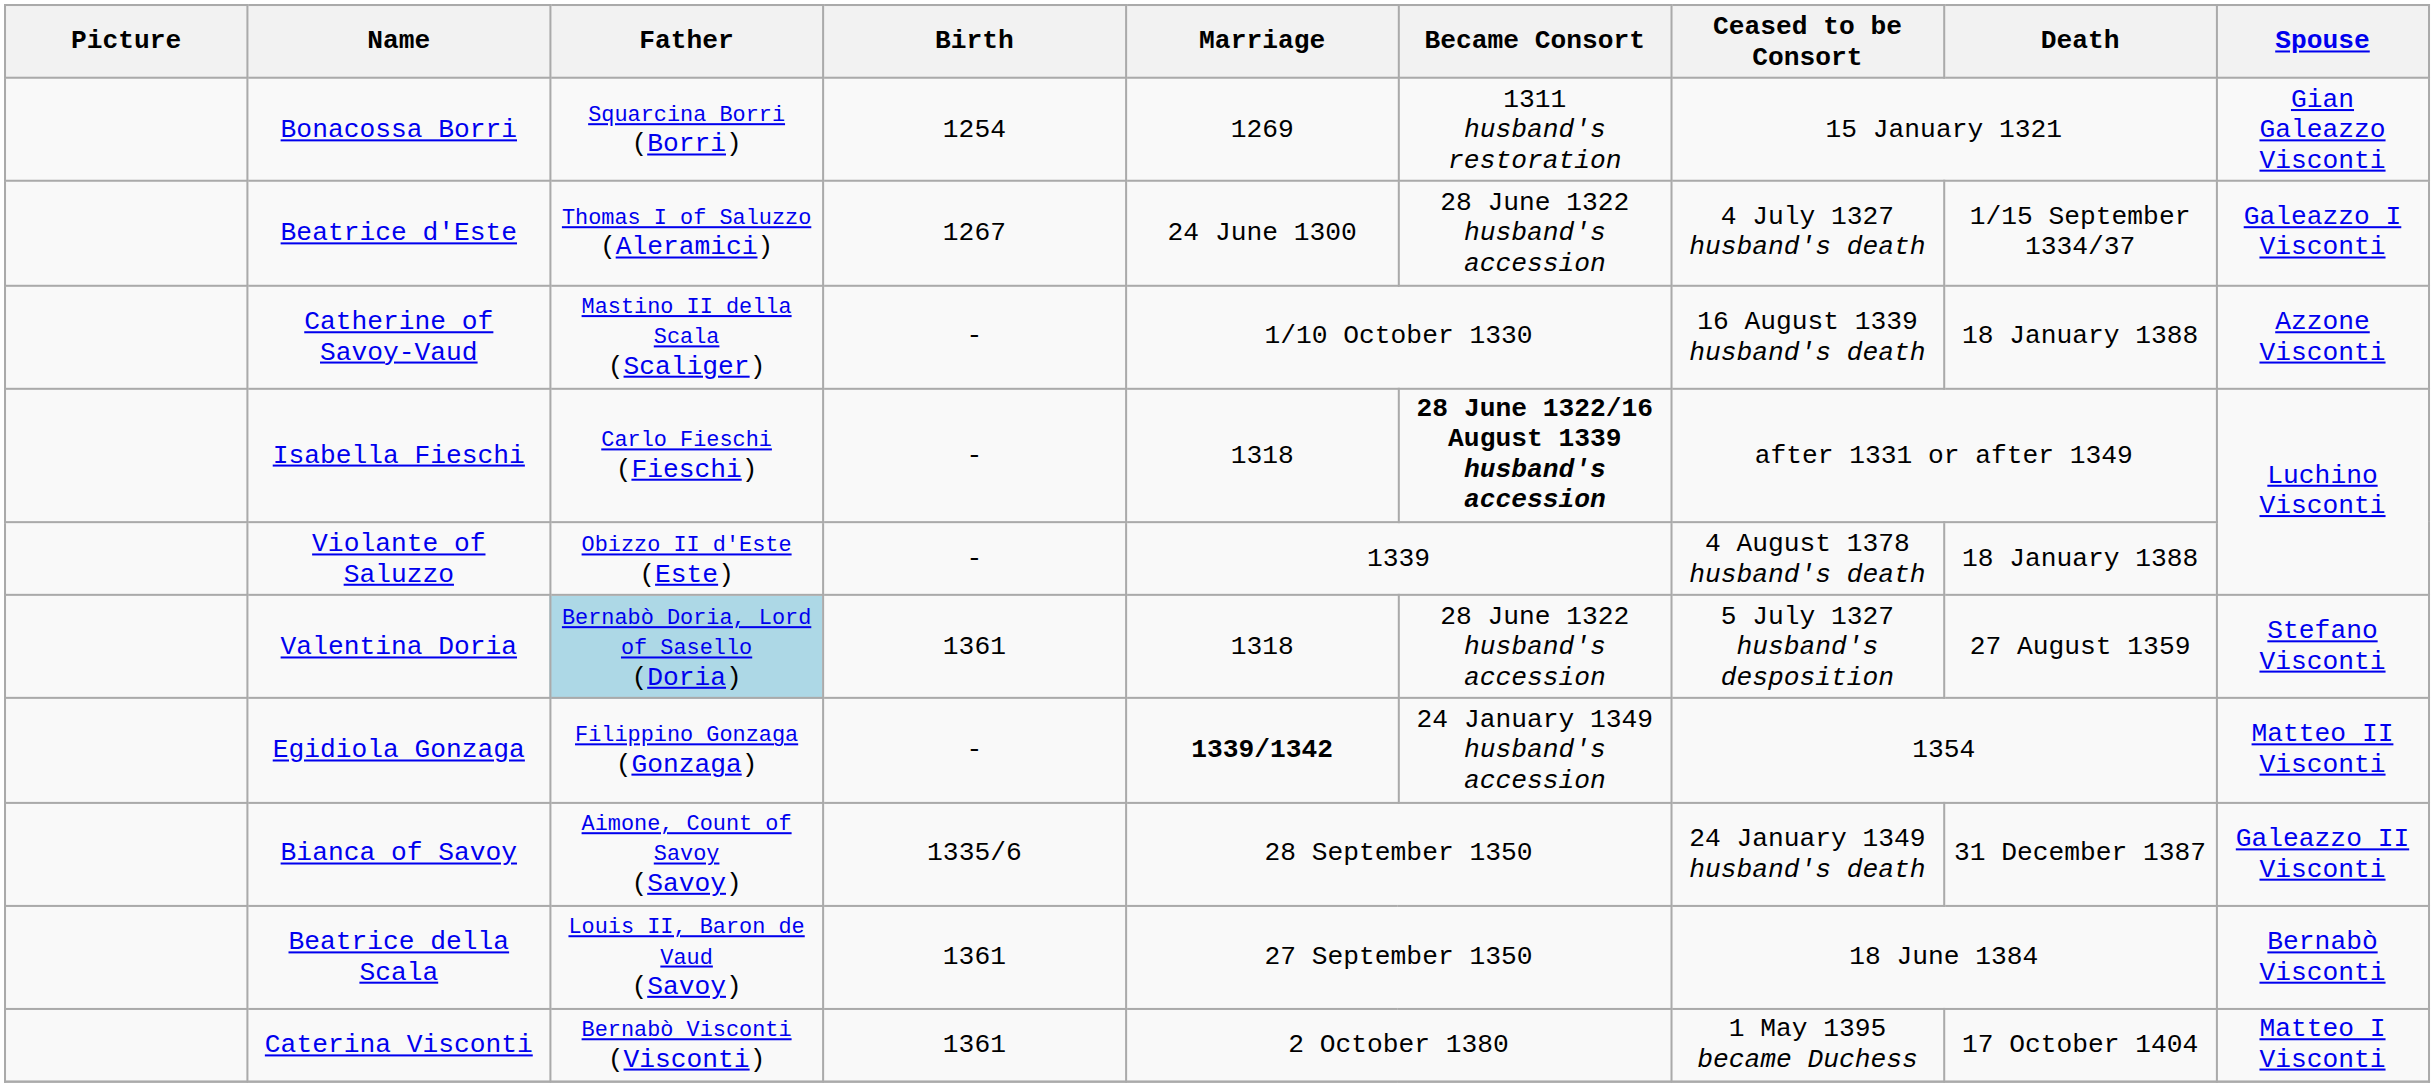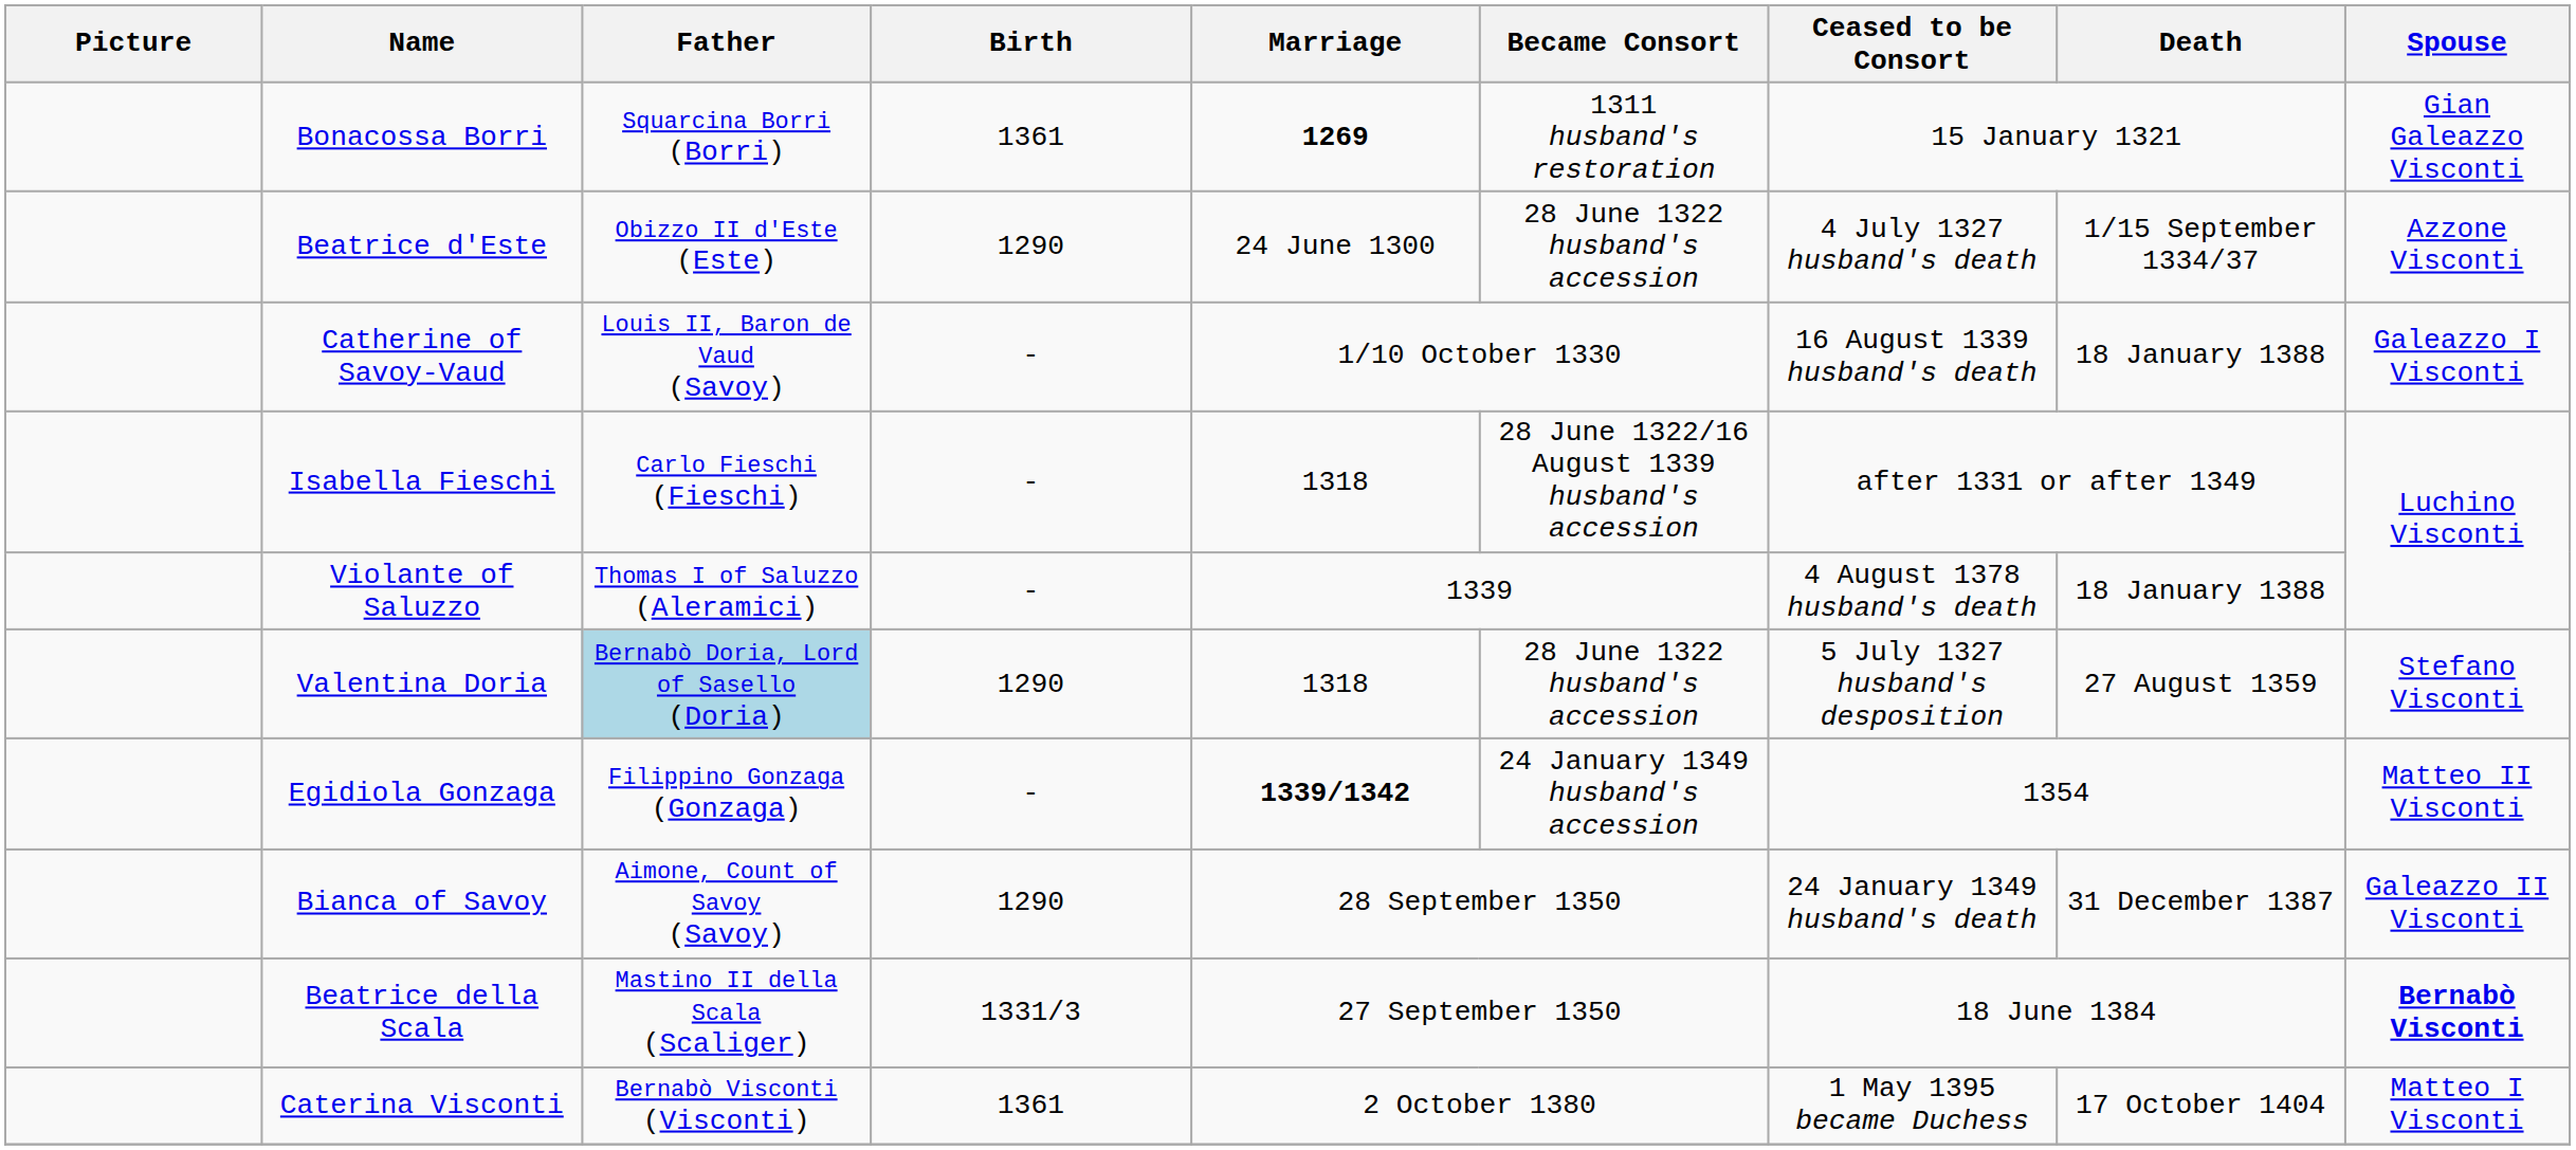 <table width=95% class="wikitable">
 <tr>
 <th width = "8%">Picture</th>
 <th width = "10%">Name</th>
 <th width = "9%">Father</th>
 <th width = "10%">Birth</th>
 <th width = "9%">Marriage</th>
 <th width = "9%">Became Consort</th>
 <th width = "9%">Ceased to be Consort</th>
 <th width = "9%">Death</th>
 <th width = "7%"><a href='#'>Spouse</a></th>
 </tr>
 <tr>
 <td align="center"></td>
 <td align="center"><a href='#'>Bonacossa Borri</a></td>
 <td align="center"><small><a href='#'>Squarcina Borri</a></small><br>(<a href='#'>Borri</a>)</td>
-<td align="center">1254</td>
-<td align="center">1269</td>
+<td align="center">1361</td>
+<td align="center"><strong>1269</strong></td>
 <td align="center">1311<br><em>husband's restoration</em></td>
 <td align="center" colspan="2">15 January 1321</td>
 <td align="center"><a href='#'>Gian Galeazzo Visconti</a></td>
 </tr>
 <tr>
 <td align="center"></td>
 <td align="center"><a href='#'>Beatrice d'Este</a></td>
-<td align="center"><small><a href='#'>Thomas I of Saluzzo</a></small><br>(<a href='#'>Aleramici</a>)</td>
-<td align="center">1267</td>
+<td align="center"><small><a href='#'>Obizzo II d'Este</a></small><br>(<a href='#'>Este</a>)</td>
+<td align="center">1290</td>
 <td align="center">24 June 1300</td>
 <td align="center">28 June 1322<br><em>husband's accession</em></td>
 <td align="center">4 July 1327<br><em>husband's death</em></td>
 <td align="center">1/15 September 1334/37</td>
-<td align="center"><a href='#'>Galeazzo I Visconti</a></td>
+<td align="center"><a href='#'>Azzone Visconti</a></td>
 </tr>
 <tr>
 <td align="center"></td>
 <td align="center"><a href='#'>Catherine of Savoy-Vaud</a></td>
-<td align="center"><small><a href='#'>Mastino II della Scala</a></small><br>(<a href='#'>Scaliger</a>)</td>
+<td align="center"><small><a href='#'>Louis II, Baron de Vaud</a></small><br>(<a href='#'>Savoy</a>)</td>
 <td align="center">-</td>
 <td align="center" colspan="2">1/10 October 1330</td>
 <td align="center">16 August 1339<br><em>husband's death</em></td>
 <td align="center">18 January 1388</td>
-<td align="center"><a href='#'>Azzone Visconti</a></td>
+<td align="center"><a href='#'>Galeazzo I Visconti</a></td>
 </tr>
 <tr>
 <td align="center"></td>
 <td align="center"><a href='#'>Isabella Fieschi</a></td>
 <td align="center"><small><a href='#'>Carlo Fieschi</a></small><br>(<a href='#'>Fieschi</a>)</td>
 <td align="center">-</td>
 <td align="center">1318</td>
-<td align="center"><strong>28 June 1322/16 August 1339<br><em>husband's accession</em></strong></td>
+<td align="center">28 June 1322/16 August 1339<br><em>husband's accession</em></td>
 <td align="center" colspan="2">after 1331 or after 1349</td>
 <td align="center" rowspan="2"><a href='#'>Luchino Visconti</a></td>
 </tr>
 <tr>
 <td align="center"></td>
 <td align="center"><a href='#'>Violante of Saluzzo</a></td>
-<td align="center"><small><a href='#'>Obizzo II d'Este</a></small><br>(<a href='#'>Este</a>)</td>
+<td align="center"><small><a href='#'>Thomas I of Saluzzo</a></small><br>(<a href='#'>Aleramici</a>)</td>
 <td align="center">-</td>
 <td align="center" colspan="2">1339</td>
 <td align="center">4 August 1378<br><em>husband's death</em></td>
 <td align="center">18 January 1388</td>
 </tr>
 <tr>
 <td align="center"></td>
 <td align="center"><a href='#'>Valentina Doria</a></td>
 <td align="center" style="background: lightblue;"><small><a href='#'>Bernabò Doria, Lord of Sasello</a></small><br>(<a href='#'>Doria</a>)</td>
-<td align="center">1361</td>
+<td align="center">1290</td>
 <td align="center">1318</td>
 <td align="center">28 June 1322<br><em>husband's accession</em></td>
 <td align="center">5 July 1327<br><em>husband's desposition</em></td>
 <td align="center">27 August 1359</td>
 <td align="center"><a href='#'>Stefano Visconti</a></td>
 </tr>
 <tr>
 <td align="center"></td>
 <td align="center"><a href='#'>Egidiola Gonzaga</a></td>
 <td align="center"><small><a href='#'>Filippino Gonzaga</a></small><br>(<a href='#'>Gonzaga</a>)</td>
 <td align="center">-</td>
 <td align="center"><strong>1339/1342</strong></td>
 <td align="center">24 January 1349<br><em>husband's accession</em></td>
 <td align="center" colspan="2">1354</td>
 <td align="center"><a href='#'>Matteo II Visconti</a></td>
 </tr>
 <tr>
 <td align="center"></td>
 <td align="center"><a href='#'>Bianca of Savoy</a></td>
 <td align="center"><small><a href='#'>Aimone, Count of Savoy</a></small><br>(<a href='#'>Savoy</a>)</td>
-<td align="center">1335/6</td>
+<td align="center">1290</td>
 <td align="center" colspan="2">28 September 1350</td>
 <td align="center">24 January 1349<br><em>husband's death</em></td>
 <td align="center">31 December 1387</td>
 <td align="center"><a href='#'>Galeazzo II Visconti</a></td>
 </tr>
 <tr>
 <td align="center"></td>
 <td align="center"><a href='#'>Beatrice della Scala</a></td>
-<td align="center"><small><a href='#'>Louis II, Baron de Vaud</a></small><br>(<a href='#'>Savoy</a>)</td>
-<td align="center">1361</td>
+<td align="center"><small><a href='#'>Mastino II della Scala</a></small><br>(<a href='#'>Scaliger</a>)</td>
+<td align="center">1331/3</td>
 <td align="center" colspan="2">27 September 1350</td>
 <td align="center" colspan="2">18 June 1384</td>
-<td align="center"><a href='#'>Bernabò Visconti</a></td>
+<td align="center"><strong><a href='#'>Bernabò Visconti</a></strong></td>
 </tr>
 <tr>
 <td align="center"></td>
 <td align="center"><a href='#'>Caterina Visconti</a></td>
 <td align="center"><small><a href='#'>Bernabò Visconti</a></small><br>(<a href='#'>Visconti</a>)</td>
 <td align="center">1361</td>
 <td align="center" colspan="2">2 October 1380</td>
 <td align="center">1 May 1395<br><em>became Duchess</em></td>
 <td align="center">17 October 1404</td>
 <td align="center"><a href='#'>Matteo I Visconti</a></td>
 </tr>
 <tr>
 </tr>
 </table>
